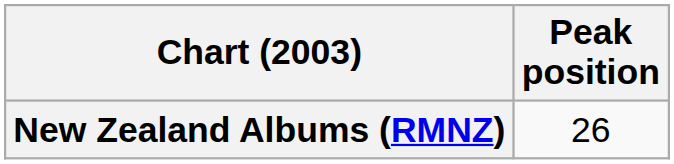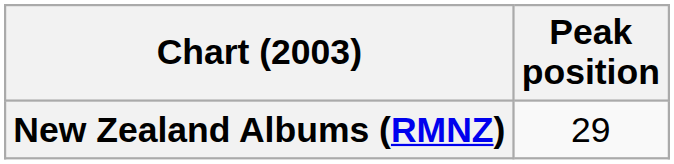 <table class="wikitable sortable plainrowheaders" style="text-align:center">
 <tr>
 <th scope="col">Chart (2003)</th>
 <th scope="col">Peak<br> position</th>
 </tr>
 <tr>
 <th scope="row">New Zealand Albums (<a href='#'>RMNZ</a>)</th>
-<td>26</td>
+<td>29</td>
 </tr>
 </table>
